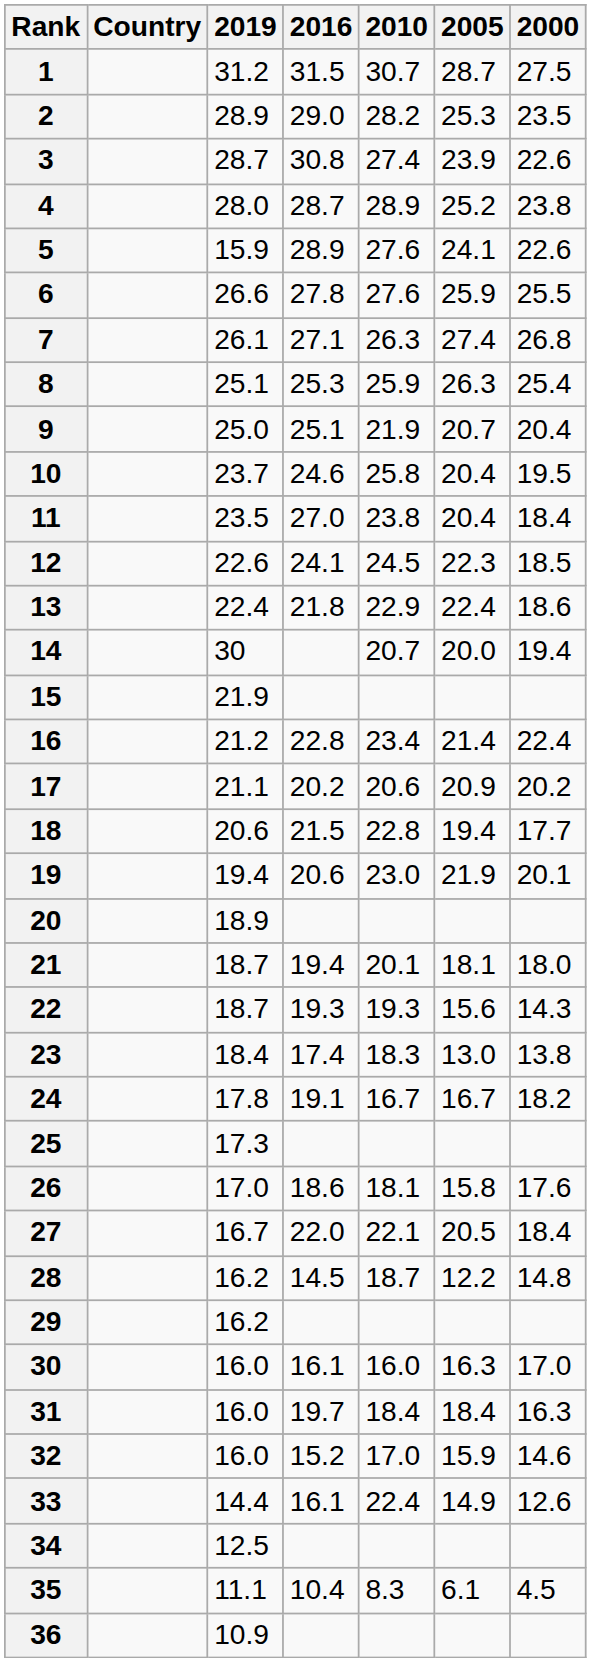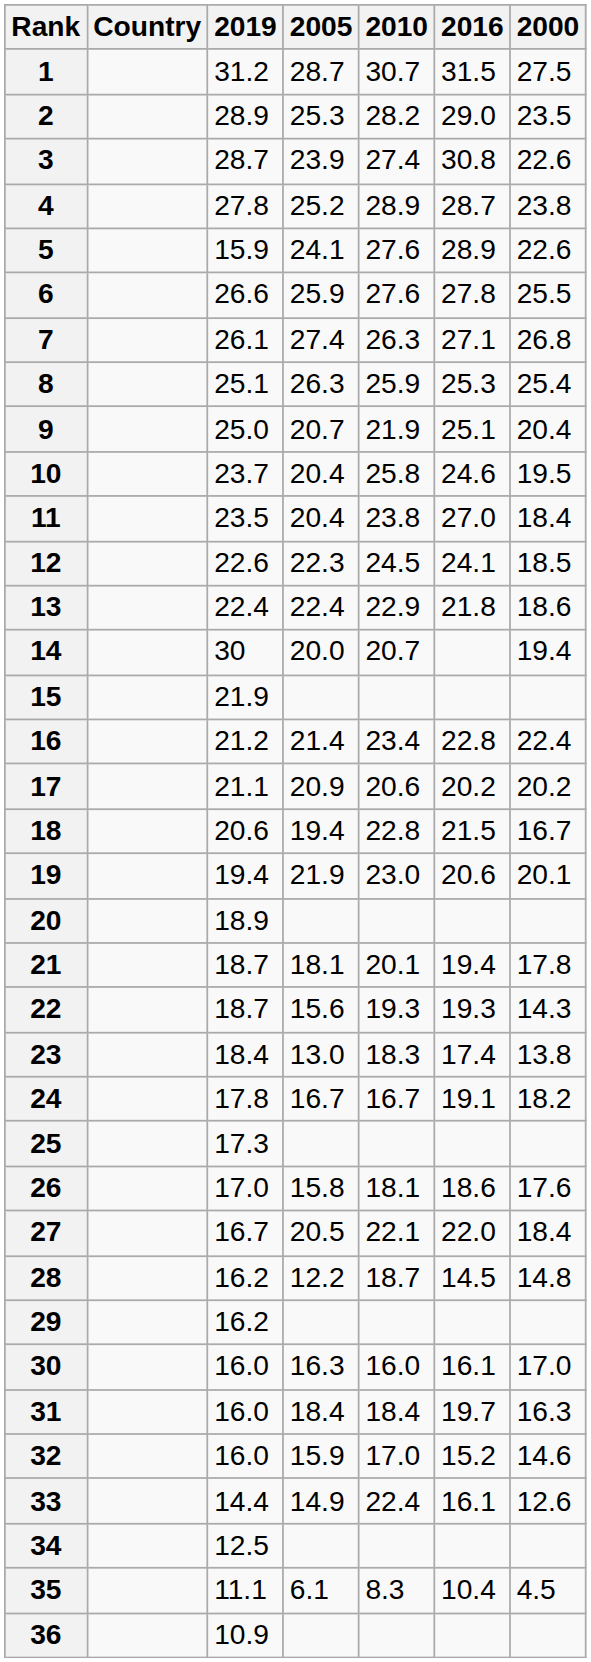 <table class="wikitable floatleft plainrowheader sortable">
 <tr>
 <th scope="col">Rank</th>
 <th scope="col">Country</th>
 <th scope="col">2019</th>
+<th scope="col">2005</th>
+<th scope="col">2010</th>
 <th scope="col">2016</th>
-<th scope="col">2010</th>
-<th scope="col">2005</th>
 <th scope="col">2000</th>
 </tr>
 <tr>
 <th scope="row">1</th>
 <td></td>
 <td>31.2</td>
+<td>28.7</td>
+<td>30.7</td>
 <td>31.5</td>
-<td>30.7</td>
-<td>28.7</td>
 <td>27.5</td>
 </tr>
 <tr>
 <th scope="row">2</th>
 <td></td>
 <td>28.9</td>
+<td>25.3</td>
+<td>28.2</td>
 <td>29.0</td>
-<td>28.2</td>
-<td>25.3</td>
 <td>23.5</td>
 </tr>
 <tr>
 <th scope="row">3</th>
 <td></td>
 <td>28.7</td>
+<td>23.9</td>
+<td>27.4</td>
 <td>30.8</td>
-<td>27.4</td>
-<td>23.9</td>
 <td>22.6</td>
 </tr>
 <tr>
 <th scope="row">4</th>
 <td></td>
-<td>28.0</td>
+<td>27.8</td>
+<td>25.2</td>
+<td>28.9</td>
 <td>28.7</td>
-<td>28.9</td>
-<td>25.2</td>
 <td>23.8</td>
 </tr>
 <tr>
 <th scope="row">5</th>
 <td></td>
 <td>15.9</td>
+<td>24.1</td>
+<td>27.6</td>
 <td>28.9</td>
-<td>27.6</td>
-<td>24.1</td>
 <td>22.6</td>
 </tr>
 <tr>
 <th scope="row">6</th>
 <td></td>
 <td>26.6</td>
+<td>25.9</td>
+<td>27.6</td>
 <td>27.8</td>
-<td>27.6</td>
-<td>25.9</td>
 <td>25.5</td>
 </tr>
 <tr>
 <th scope="row">7</th>
 <td></td>
 <td>26.1</td>
+<td>27.4</td>
+<td>26.3</td>
 <td>27.1</td>
-<td>26.3</td>
-<td>27.4</td>
 <td>26.8</td>
 </tr>
 <tr>
 <th scope="row">8</th>
 <td></td>
 <td>25.1</td>
+<td>26.3</td>
+<td>25.9</td>
 <td>25.3</td>
-<td>25.9</td>
-<td>26.3</td>
 <td>25.4</td>
 </tr>
 <tr>
 <th scope="row">9</th>
 <td></td>
 <td>25.0</td>
+<td>20.7</td>
+<td>21.9</td>
 <td>25.1</td>
-<td>21.9</td>
-<td>20.7</td>
 <td>20.4</td>
 </tr>
 <tr>
 <th scope="row">10</th>
 <td></td>
 <td>23.7</td>
+<td>20.4</td>
+<td>25.8</td>
 <td>24.6</td>
-<td>25.8</td>
-<td>20.4</td>
 <td>19.5</td>
 </tr>
 <tr>
 <th scope="row">11</th>
 <td></td>
 <td>23.5</td>
+<td>20.4</td>
+<td>23.8</td>
 <td>27.0</td>
-<td>23.8</td>
-<td>20.4</td>
 <td>18.4</td>
 </tr>
 <tr>
 <th scope="row">12</th>
 <td></td>
 <td>22.6</td>
+<td>22.3</td>
+<td>24.5</td>
 <td>24.1</td>
-<td>24.5</td>
-<td>22.3</td>
 <td>18.5</td>
 </tr>
 <tr>
 <th scope="row">13</th>
 <td></td>
 <td>22.4</td>
+<td>22.4</td>
+<td>22.9</td>
 <td>21.8</td>
-<td>22.9</td>
-<td>22.4</td>
 <td>18.6</td>
 </tr>
 <tr>
 <th scope="row">14</th>
 <td></td>
 <td>30</td>
+<td>20.0</td>
+<td>20.7</td>
 <td></td>
-<td>20.7</td>
-<td>20.0</td>
 <td>19.4</td>
 </tr>
 <tr>
 <th scope="row">15</th>
 <td></td>
 <td>21.9</td>
 <td></td>
 <td></td>
 <td></td>
 <td></td>
 </tr>
 <tr>
 <th scope="row">16</th>
 <td></td>
 <td>21.2</td>
+<td>21.4</td>
+<td>23.4</td>
 <td>22.8</td>
-<td>23.4</td>
-<td>21.4</td>
 <td>22.4</td>
 </tr>
 <tr>
 <th scope="row">17</th>
 <td></td>
 <td>21.1</td>
+<td>20.9</td>
+<td>20.6</td>
 <td>20.2</td>
-<td>20.6</td>
-<td>20.9</td>
 <td>20.2</td>
 </tr>
 <tr>
 <th scope="row">18</th>
 <td></td>
 <td>20.6</td>
+<td>19.4</td>
+<td>22.8</td>
 <td>21.5</td>
-<td>22.8</td>
-<td>19.4</td>
-<td>17.7</td>
+<td>16.7</td>
 </tr>
 <tr>
 <th scope="row">19</th>
 <td></td>
 <td>19.4</td>
+<td>21.9</td>
+<td>23.0</td>
 <td>20.6</td>
-<td>23.0</td>
-<td>21.9</td>
 <td>20.1</td>
 </tr>
 <tr>
 <th scope="row">20</th>
 <td></td>
 <td>18.9</td>
 <td></td>
 <td></td>
 <td></td>
 <td></td>
 </tr>
 <tr>
 <th scope="row">21</th>
 <td></td>
 <td>18.7</td>
+<td>18.1</td>
+<td>20.1</td>
 <td>19.4</td>
-<td>20.1</td>
-<td>18.1</td>
-<td>18.0</td>
+<td>17.8</td>
 </tr>
 <tr>
 <th scope="row">22</th>
 <td></td>
 <td>18.7</td>
+<td>15.6</td>
 <td>19.3</td>
 <td>19.3</td>
-<td>15.6</td>
 <td>14.3</td>
 </tr>
 <tr>
 <th scope="row">23</th>
 <td></td>
 <td>18.4</td>
+<td>13.0</td>
+<td>18.3</td>
 <td>17.4</td>
-<td>18.3</td>
-<td>13.0</td>
 <td>13.8</td>
 </tr>
 <tr>
 <th scope="row">24</th>
 <td></td>
 <td>17.8</td>
-<td>19.1</td>
 <td>16.7</td>
 <td>16.7</td>
+<td>19.1</td>
 <td>18.2</td>
 </tr>
 <tr>
 <th scope="row">25</th>
 <td></td>
 <td>17.3</td>
 <td></td>
 <td></td>
 <td></td>
 <td></td>
 </tr>
 <tr>
 <th scope="row">26</th>
 <td></td>
 <td>17.0</td>
+<td>15.8</td>
+<td>18.1</td>
 <td>18.6</td>
-<td>18.1</td>
-<td>15.8</td>
 <td>17.6</td>
 </tr>
 <tr>
 <th scope="row">27</th>
 <td></td>
 <td>16.7</td>
+<td>20.5</td>
+<td>22.1</td>
 <td>22.0</td>
-<td>22.1</td>
-<td>20.5</td>
 <td>18.4</td>
 </tr>
 <tr>
 <th scope="row">28</th>
 <td></td>
 <td>16.2</td>
+<td>12.2</td>
+<td>18.7</td>
 <td>14.5</td>
-<td>18.7</td>
-<td>12.2</td>
 <td>14.8</td>
 </tr>
 <tr>
 <th scope="row">29</th>
 <td></td>
 <td>16.2</td>
 <td></td>
 <td></td>
 <td></td>
 <td></td>
 </tr>
 <tr>
 <th scope="row">30</th>
 <td></td>
 <td>16.0</td>
+<td>16.3</td>
+<td>16.0</td>
 <td>16.1</td>
-<td>16.0</td>
-<td>16.3</td>
 <td>17.0</td>
 </tr>
 <tr>
 <th scope="row">31</th>
 <td></td>
 <td>16.0</td>
-<td>19.7</td>
 <td>18.4</td>
 <td>18.4</td>
+<td>19.7</td>
 <td>16.3</td>
 </tr>
 <tr>
 <th scope="row">32</th>
 <td></td>
 <td>16.0</td>
+<td>15.9</td>
+<td>17.0</td>
 <td>15.2</td>
-<td>17.0</td>
-<td>15.9</td>
 <td>14.6</td>
 </tr>
 <tr>
 <th scope="row">33</th>
 <td></td>
 <td>14.4</td>
+<td>14.9</td>
+<td>22.4</td>
 <td>16.1</td>
-<td>22.4</td>
-<td>14.9</td>
 <td>12.6</td>
 </tr>
 <tr>
 <th scope="row">34</th>
 <td></td>
 <td>12.5</td>
 <td></td>
 <td></td>
 <td></td>
 <td></td>
 </tr>
 <tr>
 <th scope="row">35</th>
 <td></td>
 <td>11.1</td>
+<td>6.1</td>
+<td>8.3</td>
 <td>10.4</td>
-<td>8.3</td>
-<td>6.1</td>
 <td>4.5</td>
 </tr>
 <tr>
 <th scope="row">36</th>
 <td></td>
 <td>10.9</td>
 <td></td>
 <td></td>
 <td></td>
 <td></td>
 </tr>
 </table>
